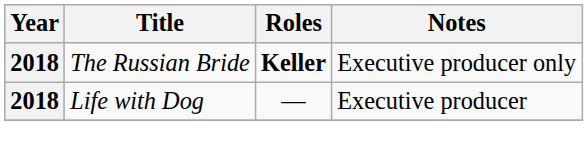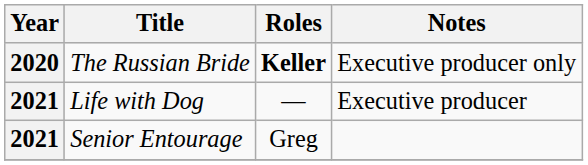 <table class="wikitable plainrowheaders sortable" style="margin-right: 0;">
 <tr>
 <th scope="col">Year</th>
 <th scope="col">Title</th>
 <th scope="col">Roles</th>
 <th scope="col" class="unsortable">Notes</th>
 </tr>
 <tr>
-<th scope=row>2018</th>
+<th scope=row>2020</th>
 <td><em>The Russian Bride</em></td>
 <td style="text-align:center;"><strong>Keller</strong></td>
 <td>Executive producer only</td>
 </tr>
 <tr>
-<th scope=row>2018</th>
+<th scope=row>2021</th>
 <td><em>Life with Dog</em></td>
 <td style="text-align:center;">—</td>
 <td>Executive producer</td>
 </tr>
 <tr>
+<th scope=row>2021</th>
+<td><em>Senior Entourage</em></td>
+<td style="text-align:center;">Greg</td>
+<td></td>
+</tr>
+<tr>
 </tr>
 </table>
